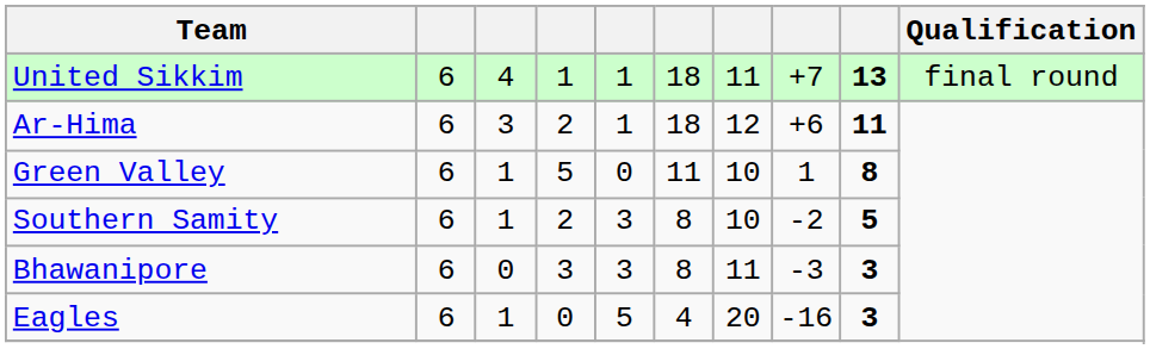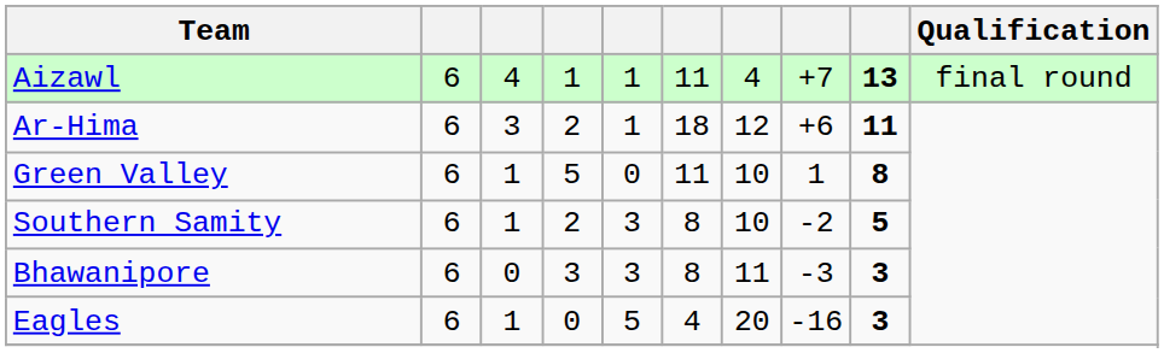 <table class="wikitable" style="text-align:center">
 <tr>
 <th width="175">Team</th>
 <th width="20"></th>
 <th width="20"></th>
 <th width="20"></th>
 <th width="20"></th>
 <th width="20"></th>
 <th width="20"></th>
 <th width="20"></th>
 <th width="20"></th>
 <th width="30">Qualification</th>
 </tr>
 <tr bgcolor="#ccffcc">
-<td align=left><a href='#'>United Sikkim</a></td>
+<td align=left><a href='#'>Aizawl</a></td>
 <td>6</td>
 <td>4</td>
 <td>1</td>
 <td>1</td>
-<td>18</td>
 <td>11</td>
+<td>4</td>
 <td>+7</td>
 <td><strong>13</strong></td>
 <td>final round</td>
 </tr>
 <tr>
 <td align=left><a href='#'>Ar-Hima</a></td>
 <td>6</td>
 <td>3</td>
 <td>2</td>
 <td>1</td>
 <td>18</td>
 <td>12</td>
 <td>+6</td>
 <td><strong>11</strong></td>
 </tr>
 <tr>
 <td align=left><a href='#'>Green Valley</a></td>
 <td>6</td>
 <td>1</td>
 <td>5</td>
 <td>0</td>
 <td>11</td>
 <td>10</td>
 <td>1</td>
 <td><strong>8</strong></td>
 </tr>
 <tr>
 <td align=left><a href='#'>Southern Samity</a></td>
 <td>6</td>
 <td>1</td>
 <td>2</td>
 <td>3</td>
 <td>8</td>
 <td>10</td>
 <td>-2</td>
 <td><strong>5</strong></td>
 </tr>
 <tr>
 <td align=left><a href='#'>Bhawanipore</a></td>
 <td>6</td>
 <td>0</td>
 <td>3</td>
 <td>3</td>
 <td>8</td>
 <td>11</td>
 <td>-3</td>
 <td><strong>3</strong></td>
 </tr>
 <tr>
 <td align=left><a href='#'>Eagles</a></td>
 <td>6</td>
 <td>1</td>
 <td>0</td>
 <td>5</td>
 <td>4</td>
 <td>20</td>
 <td>-16</td>
 <td><strong>3</strong></td>
 </tr>
 <tr>
 </tr>
 </table>
